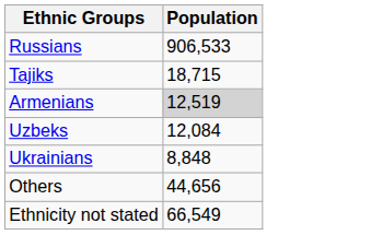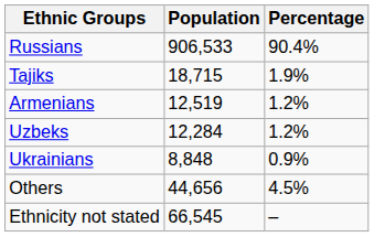 <table class="wikitable">
 <tr>
 <th>Ethnic Groups</th>
 <th>Population</th>
+<th><strong>Percentage</strong></th>
 </tr>
 <tr>
 <td><a href='#'>Russians</a></td>
 <td>906,533</td>
+<td>90.4%</td>
 </tr>
 <tr>
 <td><a href='#'>Tajiks</a></td>
 <td>18,715</td>
+<td>1.9%</td>
 </tr>
 <tr>
 <td><a href='#'>Armenians</a></td>
-<td style="background: lightgrey;">12,519</td>
+<td>12,519</td>
+<td>1.2%</td>
 </tr>
 <tr>
 <td><a href='#'>Uzbeks</a></td>
-<td>12,084</td>
+<td>12,284</td>
+<td>1.2%</td>
 </tr>
 <tr>
 <td><a href='#'>Ukrainians</a></td>
 <td>8,848</td>
+<td>0.9%</td>
 </tr>
 <tr>
 <td>Others</td>
 <td>44,656</td>
+<td>4.5%</td>
 </tr>
 <tr>
 <td>Ethnicity not stated</td>
-<td>66,549</td>
+<td>66,545</td>
+<td>–</td>
 </tr>
 </table>
